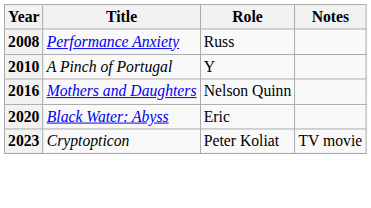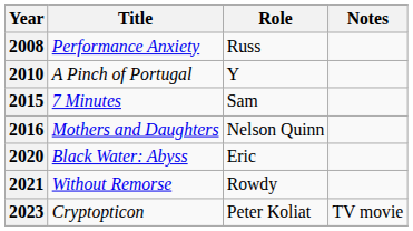 <table class="wikitable sortable plainrowheaders">
 <tr>
 <th scope="col">Year</th>
 <th scope="col">Title</th>
 <th scope="col">Role</th>
 <th scope="col" class="unsortable">Notes</th>
 </tr>
 <tr>
 <th scope="row">2008</th>
 <td><em><a href='#'>Performance Anxiety</a></em></td>
 <td>Russ</td>
 <td></td>
 </tr>
 <tr>
 <th scope="row">2010</th>
 <td><em>A Pinch of Portugal</em></td>
 <td>Y</td>
 <td></td>
 </tr>
 <tr>
+<th scope="row">2015</th>
+<td><em><a href='#'>7 Minutes</a></em></td>
+<td>Sam</td>
+<td></td>
+</tr>
+<tr>
 <th scope="row">2016</th>
 <td><em><a href='#'>Mothers and Daughters</a></em></td>
 <td>Nelson Quinn</td>
 <td></td>
 </tr>
 <tr>
 <th scope="row">2020</th>
 <td><em><a href='#'>Black Water: Abyss</a></em></td>
 <td>Eric</td>
 <td></td>
 </tr>
 <tr>
+<th scope="row">2021</th>
+<td><em><a href='#'>Without Remorse</a></em></td>
+<td>Rowdy</td>
+<td></td>
+</tr>
+<tr>
 <th scope="row">2023</th>
 <td><em>Cryptopticon</em></td>
 <td>Peter Koliat</td>
 <td>TV movie</td>
 </tr>
 <tr>
 </tr>
 </table>
